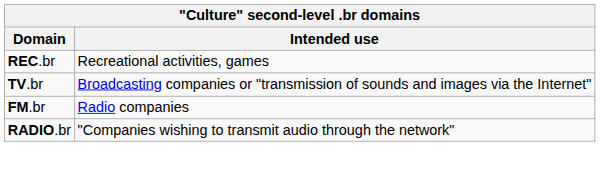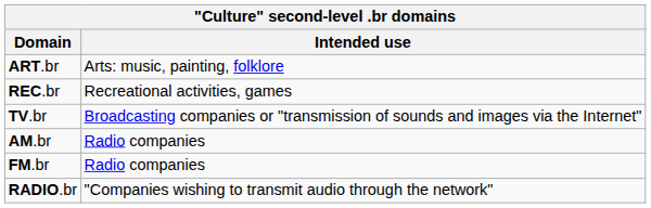 <table class="wikitable mw-collapsible" border="1">
 <tr>
 <th colspan="2">"Culture" second-level .br domains</th>
 </tr>
 <tr>
 <th>Domain</th>
 <th>Intended use</th>
+</tr>
+<tr>
+<td><strong>ART</strong>.br</td>
+<td>Arts: music, painting, <a href='#'>folklore</a></td>
 </tr>
 <tr>
 <td><strong>REC</strong>.br</td>
 <td>Recreational activities, games</td>
 </tr>
 <tr>
 <td><strong>TV</strong>.br</td>
 <td><a href='#'>Broadcasting</a> companies or "transmission of sounds and images via the Internet"</td>
 </tr>
 <tr>
+<td><strong>AM</strong>.br</td>
+<td><a href='#'>Radio</a> companies</td>
+</tr>
+<tr>
 <td><strong>FM</strong>.br</td>
 <td><a href='#'>Radio</a> companies</td>
 </tr>
 <tr>
 <td><strong>RADIO</strong>.br</td>
 <td>"Companies wishing to transmit audio through the network"</td>
 </tr>
 </table>
